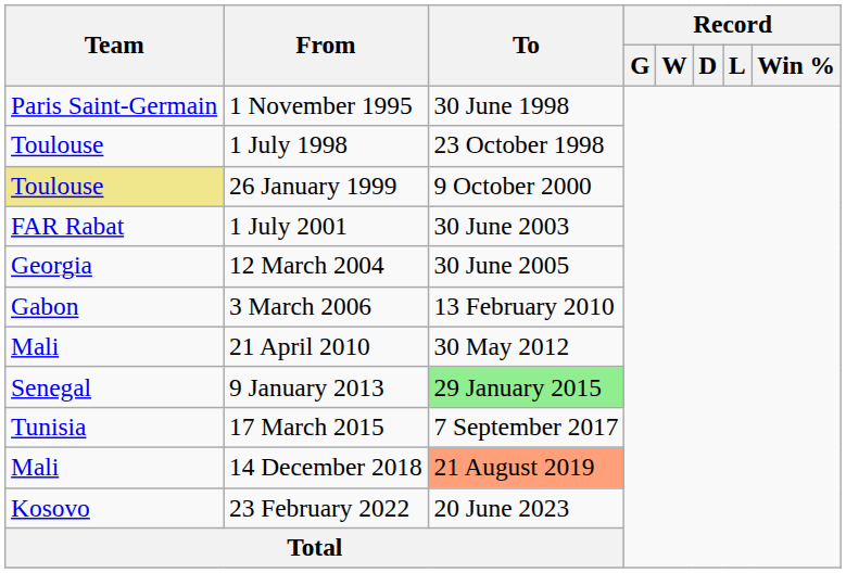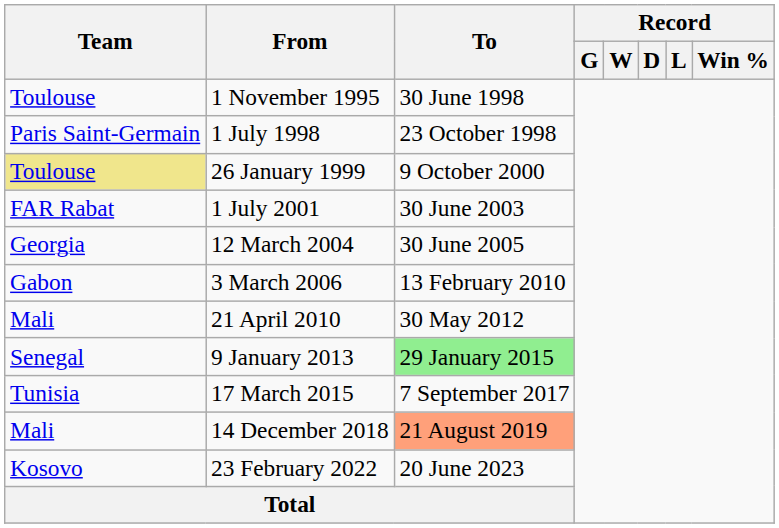 <table class="wikitable" style="text-align: center;">
 <tr>
 <th rowspan="2">Team</th>
 <th rowspan="2">From</th>
 <th rowspan="2">To</th>
 <th colspan="5">Record</th>
 </tr>
 <tr>
 <th>G</th>
 <th>W</th>
 <th>D</th>
 <th>L</th>
 <th>Win %</th>
 </tr>
 <tr>
-<td align=left><a href='#'>Paris Saint-Germain</a></td>
+<td align=left><a href='#'>Toulouse</a></td>
 <td align=left>1 November 1995</td>
 <td align=left>30 June 1998<br></td>
 </tr>
 <tr>
-<td align=left><a href='#'>Toulouse</a></td>
+<td align=left><a href='#'>Paris Saint-Germain</a></td>
 <td align=left>1 July 1998</td>
 <td align=left>23 October 1998<br></td>
 </tr>
 <tr>
 <td align=left style="background: khaki;"><a href='#'>Toulouse</a></td>
 <td align=left>26 January 1999</td>
 <td align=left>9 October 2000<br></td>
 </tr>
 <tr>
 <td align=left><a href='#'>FAR Rabat</a></td>
 <td align=left>1 July 2001</td>
 <td align=left>30 June 2003<br></td>
 </tr>
 <tr>
 <td align=left><a href='#'>Georgia</a></td>
 <td align=left>12 March 2004</td>
 <td align=left>30 June 2005<br></td>
 </tr>
 <tr>
 <td align=left><a href='#'>Gabon</a></td>
 <td align=left>3 March 2006</td>
 <td align=left>13 February 2010<br></td>
 </tr>
 <tr>
 <td align=left><a href='#'>Mali</a></td>
 <td align=left>21 April 2010</td>
 <td align=left>30 May 2012<br></td>
 </tr>
 <tr>
 <td align=left><a href='#'>Senegal</a></td>
 <td align=left>9 January 2013</td>
 <td align=left style="background: lightgreen;">29 January 2015<br></td>
 </tr>
 <tr>
 <td align=left><a href='#'>Tunisia</a></td>
 <td align=left>17 March 2015</td>
 <td align=left>7 September 2017<br></td>
 </tr>
 <tr>
 <td align=left><a href='#'>Mali</a></td>
 <td align=left>14 December 2018</td>
 <td align=left style="background: lightsalmon;">21 August 2019<br></td>
 </tr>
 <tr>
 <td align=left><a href='#'>Kosovo</a></td>
 <td align=left>23 February 2022</td>
 <td align=left>20 June 2023<br></td>
 </tr>
 <tr>
 <th colspan="3">Total<br></th>
 </tr>
 </table>
